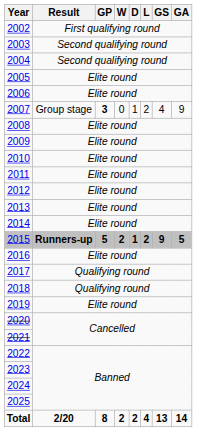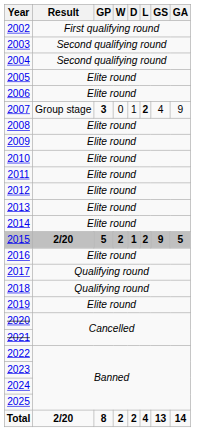 <table class="wikitable" style="text-align: center;">
 <tr>
 <th>Year</th>
 <th>Result</th>
 <th>GP</th>
 <th>W</th>
 <th>D</th>
 <th>L</th>
 <th>GS</th>
 <th>GA</th>
 </tr>
 <tr>
 <td> <a href='#'>2002</a></td>
 <td rowspan=1 colspan=8><em>First qualifying round</em></td>
 </tr>
 <tr>
 <td> <a href='#'>2003</a></td>
 <td rowspan=1 colspan=8><em>Second qualifying round</em></td>
 </tr>
 <tr>
 <td> <a href='#'>2004</a></td>
 <td rowspan=1 colspan=8><em>Second qualifying round</em></td>
 </tr>
 <tr>
 <td> <a href='#'>2005</a></td>
 <td rowspan=1 colspan=8><em>Elite round</em></td>
 </tr>
 <tr>
 <td> <a href='#'>2006</a></td>
 <td rowspan=1 colspan=8><em>Elite round</em></td>
 </tr>
 <tr>
 <td> <a href='#'>2007</a></td>
 <td>Group stage</td>
 <td><strong>3</strong></td>
 <td>0</td>
 <td>1</td>
-<td>2</td>
+<td><strong>2</strong></td>
 <td>4</td>
 <td>9</td>
 </tr>
 <tr>
 <td> <a href='#'>2008</a></td>
 <td rowspan=1 colspan=8><em>Elite round</em></td>
 </tr>
 <tr>
 <td> <a href='#'>2009</a></td>
 <td rowspan=1 colspan=8><em>Elite round</em></td>
 </tr>
 <tr>
 <td> <a href='#'>2010</a></td>
 <td rowspan=1 colspan=8><em>Elite round</em></td>
 </tr>
 <tr>
 <td> <a href='#'>2011</a></td>
 <td rowspan=1 colspan=8><em>Elite round</em></td>
 </tr>
 <tr>
 <td> <a href='#'>2012</a></td>
 <td rowspan=1 colspan=8><em>Elite round</em></td>
 </tr>
 <tr>
 <td> <a href='#'>2013</a></td>
 <td rowspan=1 colspan=8><em>Elite round</em></td>
 </tr>
 <tr>
 <td> <a href='#'>2014</a></td>
 <td rowspan=1 colspan=8><em>Elite round</em></td>
 </tr>
 <tr style="background:silver;">
 <td> <a href='#'>2015</a></td>
-<td><strong>Runners-up</strong></td>
+<td><strong>2/20</strong></td>
 <td><strong>5</strong></td>
 <td><strong>2</strong></td>
 <td><strong>1</strong></td>
 <td><strong>2</strong></td>
 <td><strong>9</strong></td>
 <td><strong>5</strong></td>
 </tr>
 <tr>
 <td> <a href='#'>2016</a></td>
 <td colspan=8><em>Elite round</em></td>
 </tr>
 <tr>
 <td> <a href='#'>2017</a></td>
 <td colspan=8><em>Qualifying round</em></td>
 </tr>
 <tr>
 <td> <a href='#'>2018</a></td>
 <td colspan=8><em>Qualifying round</em></td>
 </tr>
 <tr>
 <td> <a href='#'>2019</a></td>
 <td colspan=8><em>Elite round</em></td>
 </tr>
 <tr>
 <td> <s><a href='#'>2020</a></s></td>
 <td rowspan=2 colspan=8><em>Cancelled</em></td>
 </tr>
 <tr>
 <td> <s><a href='#'>2021</a></s></td>
 </tr>
 <tr>
 <td> <a href='#'>2022</a></td>
 <td rowspan=4 colspan=8><em>Banned</em></td>
 </tr>
 <tr>
 <td> <a href='#'>2023</a></td>
 </tr>
 <tr>
 <td> <a href='#'>2024</a></td>
 </tr>
 <tr>
 <td> <a href='#'>2025</a></td>
 </tr>
 <tr>
 <td><strong>Total</strong></td>
 <td><strong>2/20</strong></td>
 <td><strong>8</strong></td>
 <td><strong>2</strong></td>
 <td><strong>2</strong></td>
 <td><strong>4</strong></td>
 <td><strong>13</strong></td>
 <td><strong>14</strong></td>
 </tr>
 </table>
